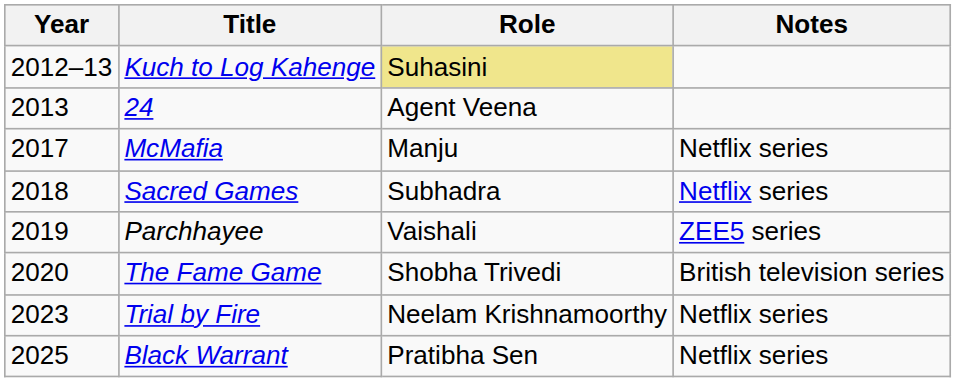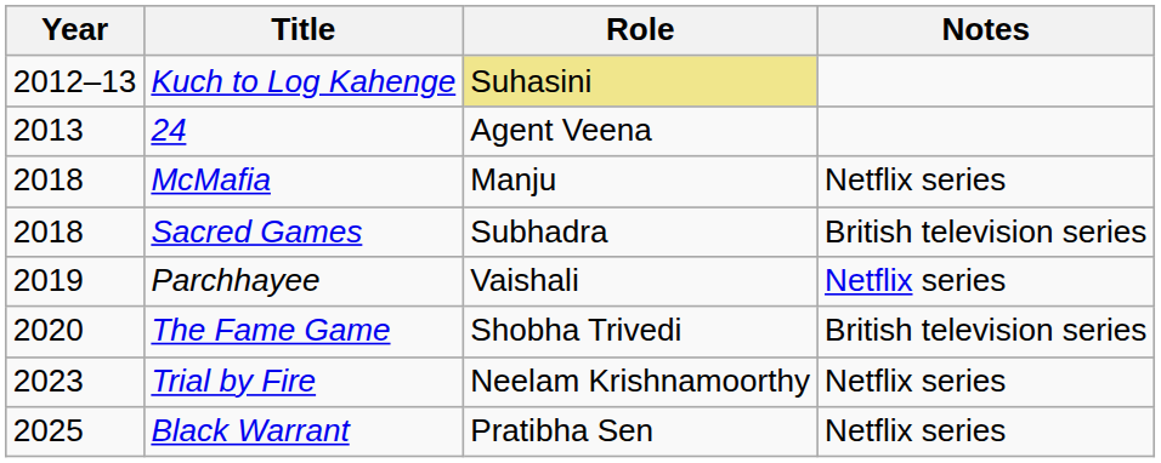 <table class="wikitable sortable">
 <tr>
 <th>Year</th>
 <th>Title</th>
 <th>Role</th>
 <th>Notes</th>
 </tr>
 <tr>
 <td>2012–13</td>
 <td><em><a href='#'>Kuch to Log Kahenge</a></em></td>
 <td style="background: khaki;">Suhasini</td>
 <td></td>
 </tr>
 <tr>
 <td>2013</td>
 <td><em><a href='#'>24</a></em></td>
 <td>Agent Veena</td>
 <td></td>
 </tr>
 <tr>
-<td>2017</td>
+<td>2018</td>
 <td><em><a href='#'>McMafia</a></em></td>
 <td>Manju</td>
 <td>Netflix series</td>
 </tr>
 <tr>
 <td>2018</td>
 <td><em><a href='#'>Sacred Games</a></em></td>
 <td>Subhadra</td>
-<td><a href='#'>Netflix</a> series</td>
+<td>British television series</td>
 </tr>
 <tr>
 <td>2019</td>
 <td><em>Parchhayee</em></td>
 <td>Vaishali</td>
-<td><a href='#'>ZEE5</a> series</td>
+<td><a href='#'>Netflix</a> series</td>
 </tr>
 <tr>
 <td>2020</td>
 <td><em><a href='#'>The Fame Game</a></em></td>
 <td>Shobha Trivedi</td>
 <td>British television series</td>
 </tr>
 <tr>
 <td>2023</td>
 <td><em><a href='#'>Trial by Fire</a></em></td>
 <td>Neelam Krishnamoorthy</td>
 <td>Netflix series</td>
 </tr>
 <tr>
 <td>2025</td>
 <td><em><a href='#'>Black Warrant</a></em></td>
 <td>Pratibha Sen</td>
 <td>Netflix series</td>
 </tr>
 </table>
